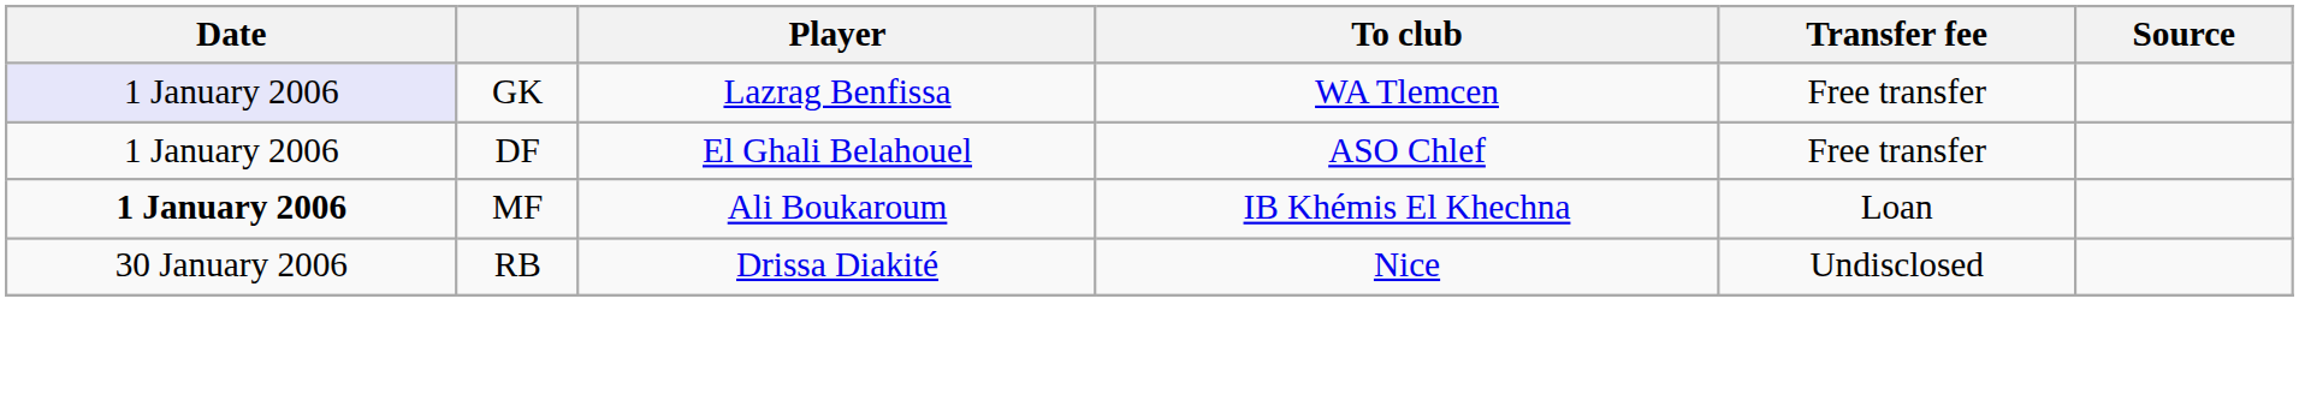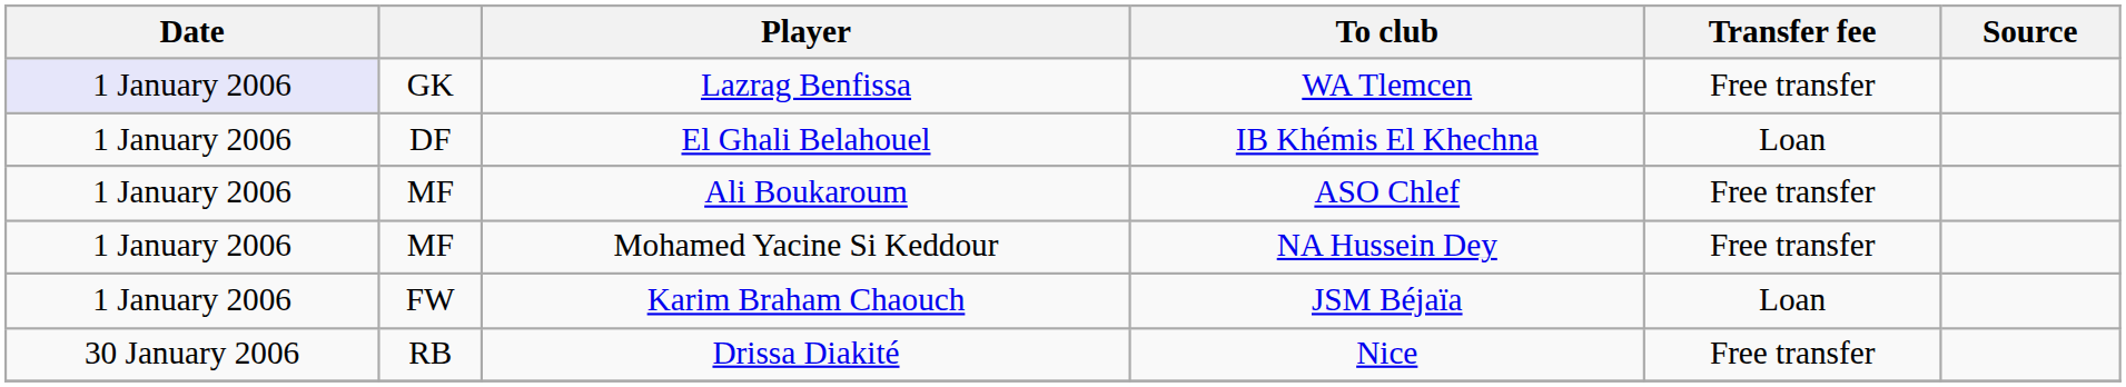 <table class="wikitable sortable" style="width:70%; text-align:center; font-size:85%; text-align:centre;">
 <tr>
 <th>Date</th>
 <th></th>
 <th>Player</th>
 <th>To club</th>
 <th>Transfer fee</th>
 <th>Source</th>
 </tr>
 <tr>
 <td style="background: lavender;">1 January 2006</td>
 <td>GK</td>
 <td> <a href='#'>Lazrag Benfissa</a></td>
 <td><a href='#'>WA Tlemcen</a></td>
 <td>Free transfer</td>
 <td></td>
 </tr>
 <tr>
 <td>1 January 2006</td>
 <td>DF</td>
 <td> <a href='#'>El Ghali Belahouel</a></td>
+<td><a href='#'>IB Khémis El Khechna</a></td>
+<td>Loan</td>
+<td></td>
+</tr>
+<tr>
+<td>1 January 2006</td>
+<td>MF</td>
+<td> <a href='#'>Ali Boukaroum</a></td>
 <td><a href='#'>ASO Chlef</a></td>
 <td>Free transfer</td>
 <td></td>
 </tr>
 <tr>
-<td><strong>1 January 2006</strong></td>
+<td>1 January 2006</td>
 <td>MF</td>
-<td> <a href='#'>Ali Boukaroum</a></td>
-<td><a href='#'>IB Khémis El Khechna</a></td>
+<td> Mohamed Yacine Si Keddour</td>
+<td><a href='#'>NA Hussein Dey</a></td>
+<td>Free transfer</td>
+<td></td>
+</tr>
+<tr>
+<td>1 January 2006</td>
+<td>FW</td>
+<td> <a href='#'>Karim Braham Chaouch</a></td>
+<td><a href='#'>JSM Béjaïa</a></td>
 <td>Loan</td>
 <td></td>
 </tr>
 <tr>
 <td>30 January 2006</td>
 <td>RB</td>
 <td> <a href='#'>Drissa Diakité</a></td>
 <td> <a href='#'>Nice</a></td>
-<td>Undisclosed</td>
+<td>Free transfer</td>
 <td></td>
 </tr>
 <tr>
 </tr>
 </table>
